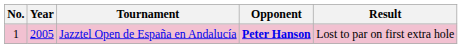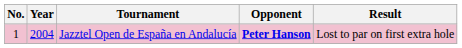 <table class="wikitable" style="font-size:95%;">
 <tr>
 <th>No.</th>
 <th>Year</th>
 <th>Tournament</th>
 <th>Opponent</th>
 <th>Result</th>
 </tr>
 <tr style="background:#F2C1D1;">
 <td align=center>1</td>
-<td><a href='#'>2005</a></td>
+<td><a href='#'>2004</a></td>
 <td><a href='#'>Jazztel Open de España en Andalucía</a></td>
 <td><strong> <a href='#'>Peter Hanson</a></strong></td>
 <td>Lost to par on first extra hole</td>
 </tr>
 </table>
